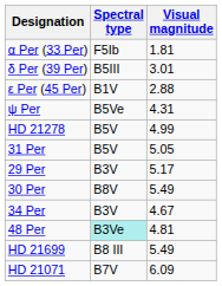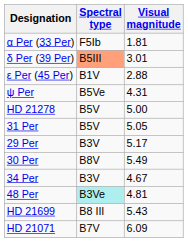 <table class=wikitable>
 <tr>
 <th>Designation</th>
 <th><a href='#'>Spectral<br>type</a></th>
 <th><a href='#'>Visual<br>magnitude</a></th>
 </tr>
 <tr>
 <td><a href='#'>α Per</a> (<a href='#'>33 Per</a>)</td>
 <td>F5Ib</td>
 <td>1.81</td>
 </tr>
 <tr>
 <td><a href='#'>δ Per</a> (<a href='#'>39 Per</a>)</td>
-<td>B5III</td>
+<td style="background: lightsalmon;">B5III</td>
 <td>3.01</td>
 </tr>
 <tr>
 <td><a href='#'>ε Per</a> (<a href='#'>45 Per</a>)</td>
 <td>B1V</td>
 <td>2.88</td>
 </tr>
 <tr>
 <td><a href='#'>ψ Per</a></td>
 <td>B5Ve</td>
 <td>4.31</td>
 </tr>
 <tr>
 <td><a href='#'>HD 21278</a></td>
 <td>B5V</td>
-<td>4.99</td>
+<td>5.00</td>
 </tr>
 <tr>
 <td><a href='#'>31 Per</a></td>
 <td>B5V</td>
 <td>5.05</td>
 </tr>
 <tr>
 <td><a href='#'>29 Per</a></td>
 <td>B3V</td>
 <td>5.17</td>
 </tr>
 <tr>
 <td><a href='#'>30 Per</a></td>
 <td>B8V</td>
 <td>5.49</td>
 </tr>
 <tr>
 <td><a href='#'>34 Per</a></td>
 <td>B3V</td>
 <td>4.67</td>
 </tr>
 <tr>
 <td><a href='#'>48 Per</a></td>
 <td style="background: paleturquoise;">B3Ve</td>
 <td>4.81</td>
 </tr>
 <tr>
 <td><a href='#'>HD 21699</a></td>
 <td>B8 III</td>
-<td>5.49</td>
+<td>5.43</td>
 </tr>
 <tr>
 <td><a href='#'>HD 21071</a></td>
 <td>B7V</td>
 <td>6.09</td>
 </tr>
 </table>
